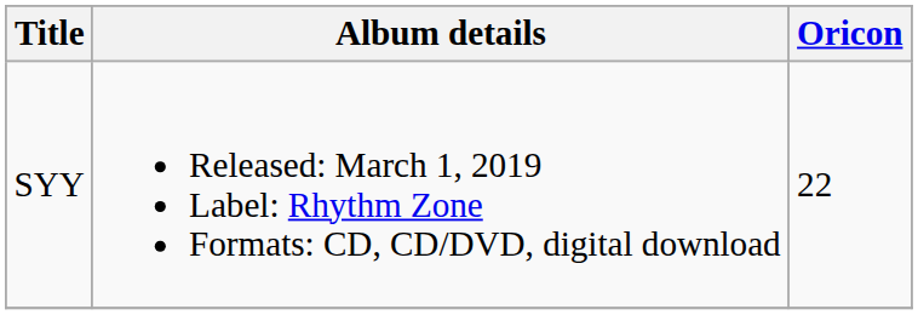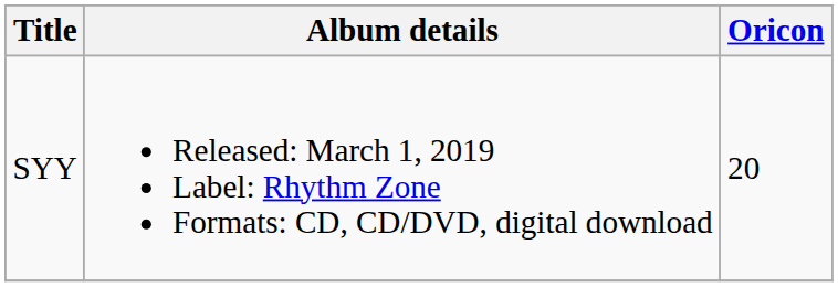 <table class="wikitable">
 <tr>
 <th>Title</th>
 <th>Album details</th>
 <th><a href='#'>Oricon</a></th>
 </tr>
 <tr>
 <td>SYY</td>
 <td><br><ul><li>Released: March 1, 2019</li><li>Label: <a href='#'>Rhythm Zone</a></li><li>Formats: CD, CD/DVD, digital download</li></ul></td>
-<td>22</td>
+<td>20</td>
 </tr>
 <tr>
 </tr>
 </table>
